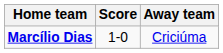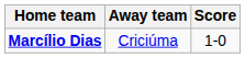 <table class="wikitable" style="text-align: center">
 <tr>
 <th>Home team</th>
+<th>Away team</th>
 <th>Score</th>
-<th>Away team</th>
 </tr>
 <tr>
 <td><strong><a href='#'>Marcílio Dias</a></strong></td>
+<td><a href='#'>Criciúma</a></td>
 <td>1-0</td>
-<td><a href='#'>Criciúma</a></td>
 </tr>
 </table>
